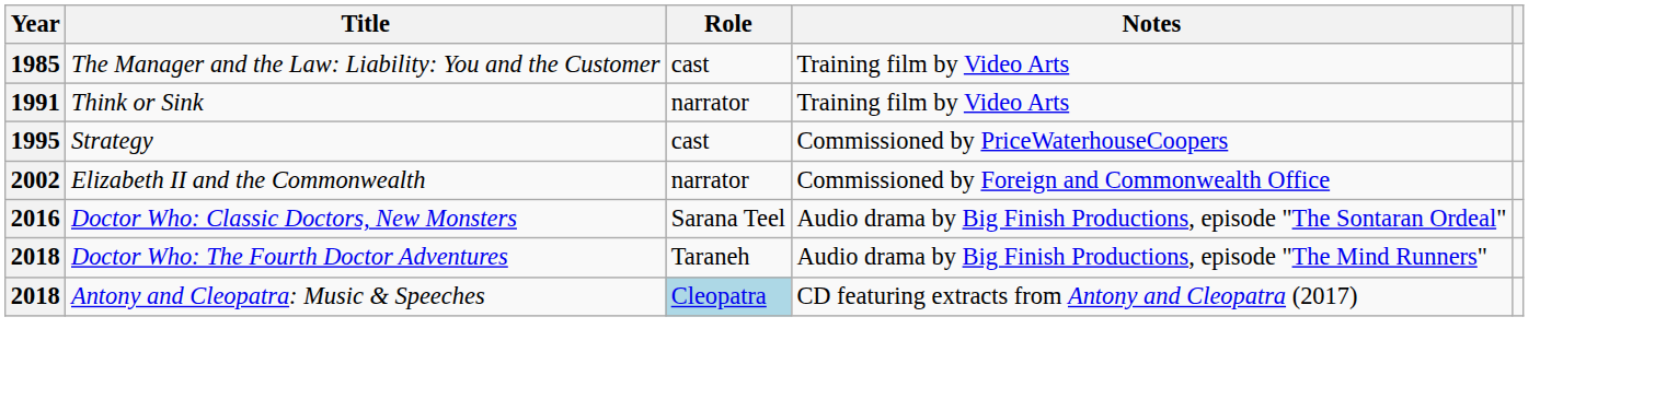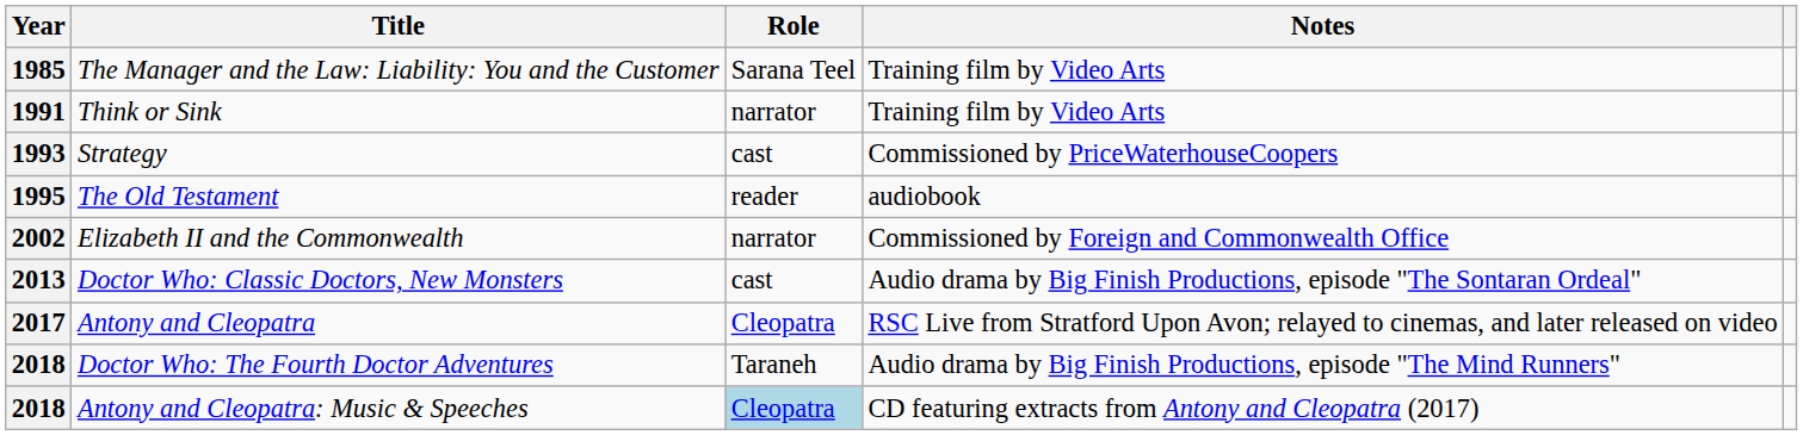 <table class="wikitable sortable">
 <tr>
 <th scope=col>Year</th>
 <th scope=col>Title</th>
 <th scope=col>Role</th>
 <th scope=col>Notes</th>
 <th scope=col class=unsortable></th>
 </tr>
 <tr>
 <th scope=row>1985</th>
 <td data-sort-value="Manager and the Law: Liability: You and the Customer"><em>The Manager and the Law: Liability: You and the Customer</em></td>
-<td>cast</td>
+<td data-sort-value="Teel, Sarana">Sarana Teel</td>
 <td>Training film by <a href='#'>Video Arts</a></td>
 <td></td>
 </tr>
 <tr>
 <th scope=row>1991</th>
 <td><em>Think or Sink</em></td>
 <td>narrator</td>
 <td>Training film by <a href='#'>Video Arts</a></td>
 <td></td>
 </tr>
 <tr>
-<th scope=row>1995</th>
+<th scope=row>1993</th>
 <td><em>Strategy</em></td>
 <td>cast</td>
 <td>Commissioned by <a href='#'>PriceWaterhouseCoopers</a></td>
+<td></td>
+</tr>
+<tr>
+<th scope=row>1995</th>
+<td data-sort-value="Old Testament"><em><a href='#'>The Old Testament</a></em></td>
+<td>reader</td>
+<td>audiobook</td>
 <td></td>
 </tr>
 <tr>
 <th scope=row>2002</th>
 <td><em>Elizabeth II and the Commonwealth</em></td>
 <td>narrator</td>
 <td>Commissioned by <a href='#'>Foreign and Commonwealth Office</a></td>
 <td></td>
 </tr>
 <tr>
-<th scope=row>2016</th>
+<th scope=row>2013</th>
 <td><em><a href='#'>Doctor Who: Classic Doctors, New Monsters</a></em></td>
-<td data-sort-value="Teel, Sarana">Sarana Teel</td>
+<td>cast</td>
 <td>Audio drama by <a href='#'>Big Finish Productions</a>, episode "<a href='#'>The Sontaran Ordeal</a>"</td>
+<td></td>
+</tr>
+<tr>
+<th scope=row>2017</th>
+<td><em><a href='#'>Antony and Cleopatra</a></em></td>
+<td><a href='#'>Cleopatra</a></td>
+<td><a href='#'>RSC</a> Live from Stratford Upon Avon; relayed to cinemas, and later released on video</td>
 <td></td>
 </tr>
 <tr>
 <th scope=row>2018</th>
 <td><em><a href='#'>Doctor Who: The Fourth Doctor Adventures</a></em></td>
 <td>Taraneh</td>
 <td>Audio drama by <a href='#'>Big Finish Productions</a>, episode "<a href='#'>The Mind Runners</a>"</td>
 <td></td>
 </tr>
 <tr>
 <th scope=row>2018</th>
 <td><em><a href='#'>Antony and Cleopatra</a>: Music & Speeches</em></td>
 <td style="background: lightblue;"><a href='#'>Cleopatra</a></td>
 <td>CD featuring extracts from <em><a href='#'>Antony and Cleopatra</a></em> (2017)</td>
 <td></td>
 </tr>
 </table>
